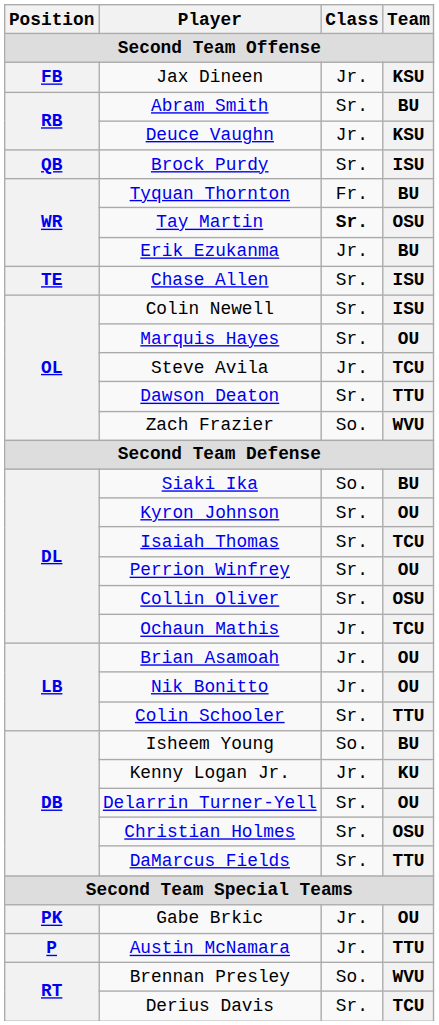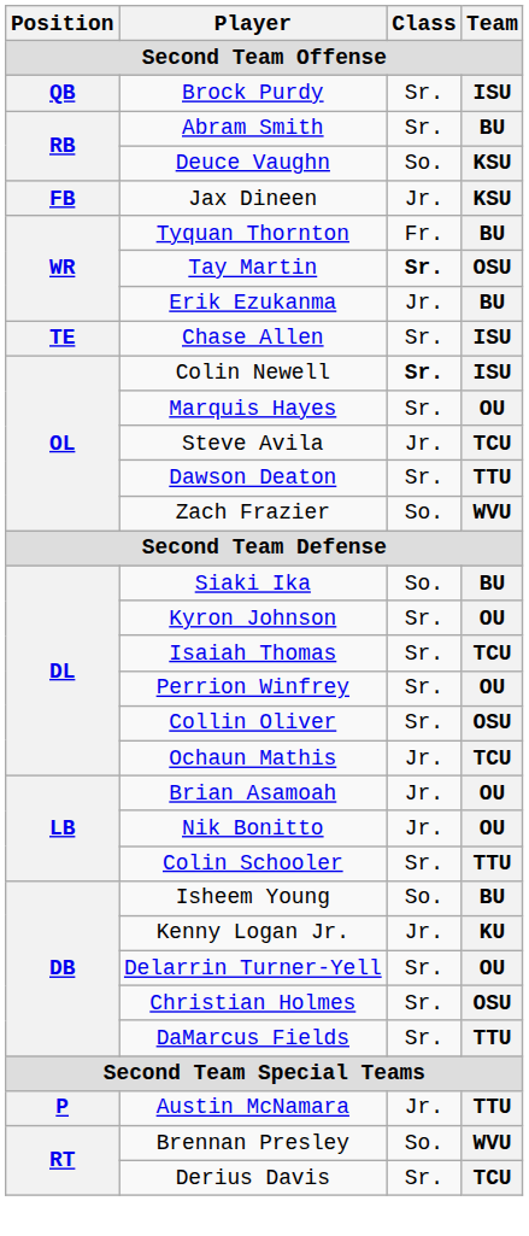 <table class="wikitable">
 <tr>
 <th>Position</th>
 <th>Player</th>
 <th>Class</th>
 <th>Team</th>
 </tr>
 <tr>
 <td colspan="4" style="text-align:center; background:#ddd;"><strong>Second Team Offense</strong></td>
 </tr>
 <tr style="text-align:center;">
-<th rowspan="1"><a href='#'>FB</a></th>
-<td>Jax Dineen</td>
-<td>Jr.</td>
-<th>KSU</th>
+<th rowspan="1"><a href='#'>QB</a></th>
+<td><a href='#'>Brock Purdy</a></td>
+<td>Sr.</td>
+<th>ISU</th>
 </tr>
 <tr style="text-align:center;">
 <th rowspan="2"><a href='#'>RB</a></th>
 <td><a href='#'>Abram Smith</a></td>
 <td>Sr.</td>
 <th>BU</th>
 </tr>
 <tr style="text-align:center;">
 <td><a href='#'>Deuce Vaughn</a></td>
-<td>Jr.</td>
+<td>So.</td>
 <th>KSU</th>
 </tr>
 <tr style="text-align:center;">
-<th rowspan="1"><a href='#'>QB</a></th>
-<td><a href='#'>Brock Purdy</a></td>
-<td>Sr.</td>
-<th>ISU</th>
+<th rowspan="1"><a href='#'>FB</a></th>
+<td>Jax Dineen</td>
+<td>Jr.</td>
+<th>KSU</th>
 </tr>
 <tr style="text-align:center;">
 <th rowspan="3"><a href='#'>WR</a></th>
 <td><a href='#'>Tyquan Thornton</a></td>
 <td>Fr.</td>
 <th>BU</th>
 </tr>
 <tr style="text-align:center;">
 <td><a href='#'>Tay Martin</a></td>
 <td><strong>Sr.</strong></td>
 <th>OSU</th>
 </tr>
 <tr style="text-align:center;">
 <td><a href='#'>Erik Ezukanma</a></td>
 <td>Jr.</td>
 <th>BU</th>
 </tr>
 <tr style="text-align:center;">
 <th rowspan="1"><a href='#'>TE</a></th>
 <td><a href='#'>Chase Allen</a></td>
 <td>Sr.</td>
 <th>ISU</th>
 </tr>
 <tr style="text-align:center;">
 <th rowspan="5"><a href='#'>OL</a></th>
 <td>Colin Newell</td>
-<td>Sr.</td>
+<td><strong>Sr.</strong></td>
 <th>ISU</th>
 </tr>
 <tr style="text-align:center;">
 <td><a href='#'>Marquis Hayes</a></td>
 <td>Sr.</td>
 <th>OU</th>
 </tr>
 <tr style="text-align:center;">
 <td>Steve Avila</td>
 <td>Jr.</td>
 <th>TCU</th>
 </tr>
 <tr style="text-align:center;">
 <td><a href='#'>Dawson Deaton</a></td>
 <td>Sr.</td>
 <th>TTU</th>
 </tr>
 <tr style="text-align:center;">
 <td>Zach Frazier</td>
 <td>So.</td>
 <th>WVU</th>
 </tr>
 <tr style="text-align:center;">
 <td colspan="4" style="text-align:center; background:#ddd;"><strong>Second Team Defense</strong></td>
 </tr>
 <tr style="text-align:center;">
 <th rowspan="6"><a href='#'>DL</a></th>
 <td><a href='#'>Siaki Ika</a></td>
 <td>So.</td>
 <th>BU</th>
 </tr>
 <tr style="text-align:center;">
 <td><a href='#'>Kyron Johnson</a></td>
 <td>Sr.</td>
 <th>OU</th>
 </tr>
 <tr style="text-align:center;">
 <td><a href='#'>Isaiah Thomas</a></td>
 <td>Sr.</td>
 <th>TCU</th>
 </tr>
 <tr style="text-align:center;">
 <td><a href='#'>Perrion Winfrey</a></td>
 <td>Sr.</td>
 <th>OU</th>
 </tr>
 <tr style="text-align:center;">
 <td><a href='#'>Collin Oliver</a></td>
 <td>Sr.</td>
 <th>OSU</th>
 </tr>
 <tr style="text-align:center;">
 <td><a href='#'>Ochaun Mathis</a></td>
 <td>Jr.</td>
 <th>TCU</th>
 </tr>
 <tr style="text-align:center;">
 <th rowspan="3"><a href='#'>LB</a></th>
 <td><a href='#'>Brian Asamoah</a></td>
 <td>Jr.</td>
 <th>OU</th>
 </tr>
 <tr style="text-align:center;">
 <td><a href='#'>Nik Bonitto</a></td>
 <td>Jr.</td>
 <th>OU</th>
 </tr>
 <tr style="text-align:center;">
 <td><a href='#'>Colin Schooler</a></td>
 <td>Sr.</td>
 <th>TTU</th>
 </tr>
 <tr style="text-align:center;">
 <th rowspan="5"><a href='#'>DB</a></th>
 <td>Isheem Young</td>
 <td>So.</td>
 <th>BU</th>
 </tr>
 <tr style="text-align:center;">
 <td>Kenny Logan Jr.</td>
 <td>Jr.</td>
 <th>KU</th>
 </tr>
 <tr style="text-align:center;">
 <td><a href='#'>Delarrin Turner-Yell</a></td>
 <td>Sr.</td>
 <th>OU</th>
 </tr>
 <tr style="text-align:center;">
 <td><a href='#'>Christian Holmes</a></td>
 <td>Sr.</td>
 <th>OSU</th>
 </tr>
 <tr style="text-align:center;">
 <td><a href='#'>DaMarcus Fields</a></td>
 <td>Sr.</td>
 <th>TTU</th>
 </tr>
 <tr>
 <td colspan="4" style="text-align:center; background:#ddd;"><strong>Second Team Special Teams</strong></td>
 </tr>
 <tr style="text-align:center;">
-<th rowspan="1"><a href='#'>PK</a></th>
-<td>Gabe Brkic</td>
-<td>Jr.</td>
-<th>OU</th>
-</tr>
-<tr style="text-align:center;">
 <th rowspan="1"><a href='#'>P</a></th>
 <td><a href='#'>Austin McNamara</a></td>
 <td>Jr.</td>
 <th>TTU</th>
 </tr>
 <tr style="text-align:center;">
 <th rowspan="2"><a href='#'>RT</a></th>
 <td>Brennan Presley</td>
 <td>So.</td>
 <th>WVU</th>
 </tr>
 <tr style="text-align:center;">
 <td>Derius Davis</td>
 <td>Sr.</td>
 <th>TCU</th>
 </tr>
 </table>
